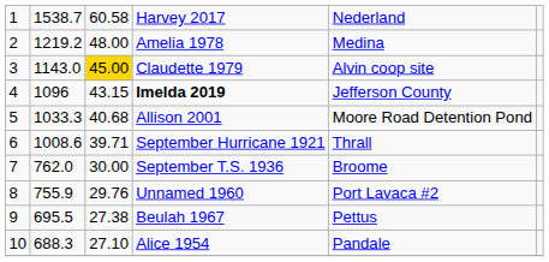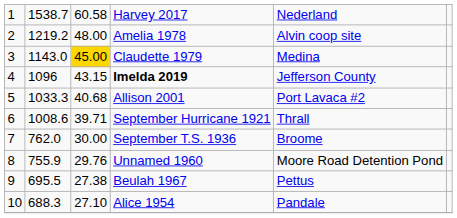 <table class="wikitable floatright">
 <tr>
 <td>1</td>
 <td>1538.7</td>
 <td>60.58</td>
 <td><a href='#'>Harvey 2017</a></td>
 <td><a href='#'>Nederland</a></td>
 <td></td>
 </tr>
 <tr>
 <td>2</td>
 <td>1219.2</td>
 <td>48.00</td>
 <td><a href='#'>Amelia 1978</a></td>
-<td><a href='#'>Medina</a></td>
+<td><a href='#'>Alvin coop site</a></td>
 <td></td>
 </tr>
 <tr>
 <td>3</td>
 <td>1143.0</td>
 <td style="background: gold;">45.00</td>
 <td><a href='#'>Claudette 1979</a></td>
-<td><a href='#'>Alvin coop site</a></td>
+<td><a href='#'>Medina</a></td>
 <td></td>
 </tr>
 <tr>
 <td>4</td>
 <td>1096</td>
 <td>43.15</td>
 <td><strong>Imelda 2019</strong></td>
 <td><a href='#'>Jefferson County</a></td>
 <td></td>
 </tr>
 <tr>
 <td>5</td>
 <td>1033.3</td>
 <td>40.68</td>
 <td><a href='#'>Allison 2001</a></td>
-<td>Moore Road Detention Pond</td>
+<td><a href='#'>Port Lavaca #2</a></td>
 <td></td>
 </tr>
 <tr>
 <td>6</td>
 <td>1008.6</td>
 <td>39.71</td>
 <td><a href='#'>September Hurricane 1921</a></td>
 <td><a href='#'>Thrall</a></td>
 <td></td>
 </tr>
 <tr>
 <td>7</td>
 <td>762.0</td>
 <td>30.00</td>
 <td><a href='#'>September T.S. 1936</a></td>
 <td><a href='#'>Broome</a></td>
 <td></td>
 </tr>
 <tr>
 <td>8</td>
 <td>755.9</td>
 <td>29.76</td>
 <td><a href='#'>Unnamed 1960</a></td>
-<td><a href='#'>Port Lavaca #2</a></td>
+<td>Moore Road Detention Pond</td>
 <td></td>
 </tr>
 <tr>
 <td>9</td>
 <td>695.5</td>
 <td>27.38</td>
 <td><a href='#'>Beulah 1967</a></td>
 <td><a href='#'>Pettus</a></td>
 <td></td>
 </tr>
 <tr>
 <td>10</td>
 <td>688.3</td>
 <td>27.10</td>
 <td><a href='#'>Alice 1954</a></td>
 <td><a href='#'>Pandale</a></td>
 <td></td>
 </tr>
 <tr>
 </tr>
 </table>
